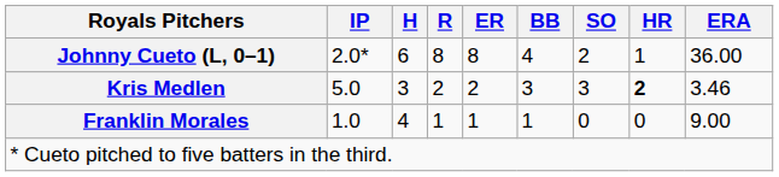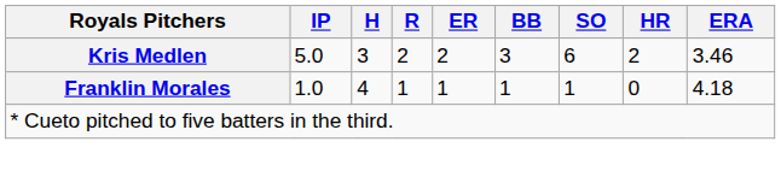 <table class="wikitable" style=width:590px;>
 <tr>
 <th>Royals Pitchers</th>
 <th><a href='#'>IP</a></th>
 <th><a href='#'>H</a></th>
 <th><a href='#'>R</a></th>
 <th><a href='#'>ER</a></th>
 <th><a href='#'>BB</a></th>
 <th><a href='#'>SO</a></th>
 <th><a href='#'>HR</a></th>
 <th><a href='#'>ERA</a></th>
 </tr>
 <tr>
-<th><a href='#'>Johnny Cueto</a> (L, 0–1)</th>
-<td>2.0*</td>
-<td>6</td>
-<td>8</td>
-<td>8</td>
-<td>4</td>
-<td>2</td>
-<td>1</td>
-<td>36.00</td>
-</tr>
-<tr>
 <th><a href='#'>Kris Medlen</a></th>
 <td>5.0</td>
 <td>3</td>
 <td>2</td>
 <td>2</td>
 <td>3</td>
-<td>3</td>
-<td><strong>2</strong></td>
+<td>6</td>
+<td>2</td>
 <td>3.46</td>
 </tr>
 <tr>
 <th><a href='#'>Franklin Morales</a></th>
 <td>1.0</td>
 <td>4</td>
 <td>1</td>
 <td>1</td>
 <td>1</td>
+<td>1</td>
 <td>0</td>
-<td>0</td>
-<td>9.00</td>
+<td>4.18</td>
 </tr>
 <tr>
 <td colspan="9">* Cueto pitched to five batters in the third.</td>
 </tr>
 </table>
